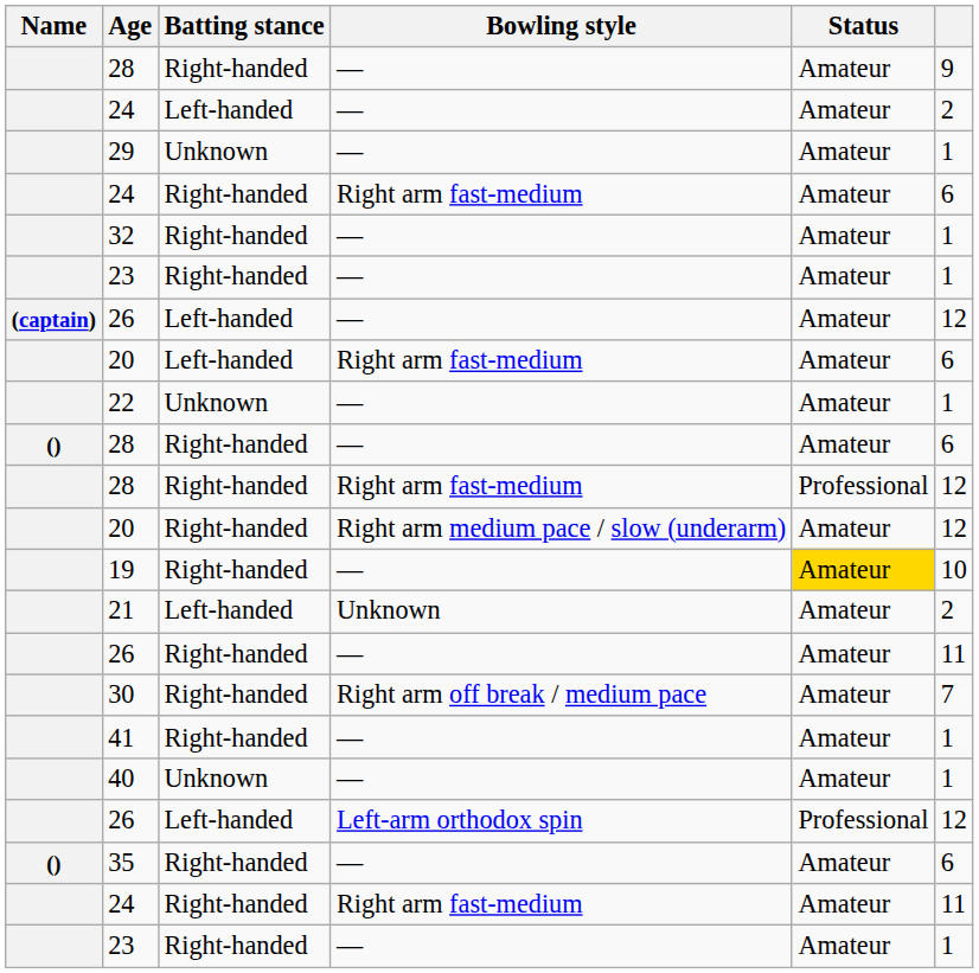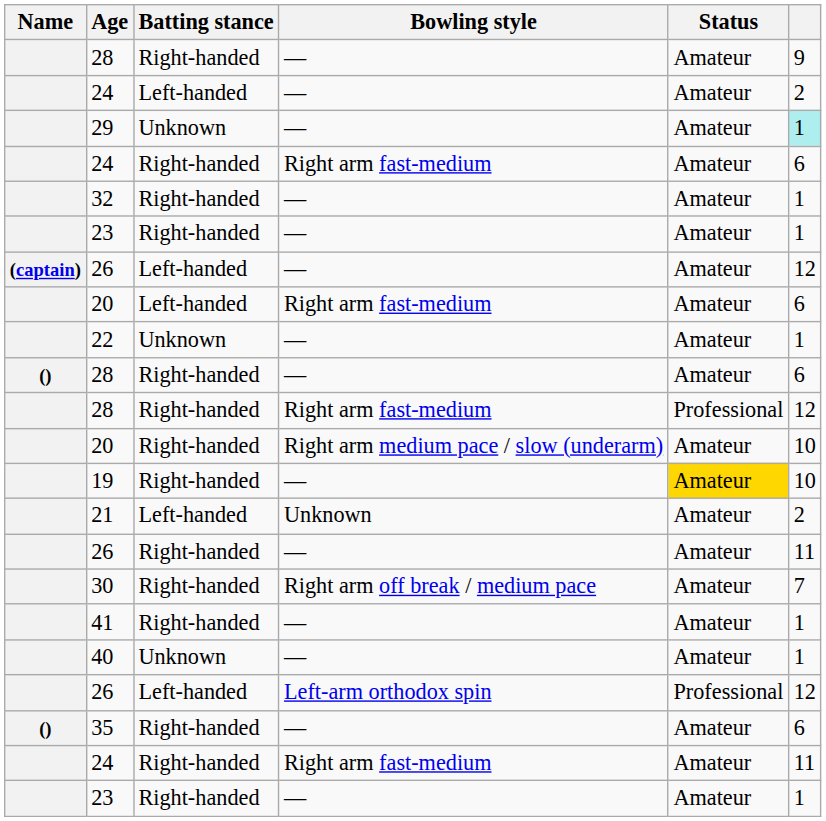 <table class="wikitable sortable plainrowheaders">
 <tr>
 <th scope="col">Name</th>
 <th scope="col">Age</th>
 <th scope="col">Batting stance</th>
 <th scope="col">Bowling style</th>
 <th scope="col">Status</th>
 <th scope="col"></th>
 </tr>
 <tr>
 <th scope="row"></th>
 <td>28</td>
 <td>Right-handed</td>
 <td>—</td>
 <td>Amateur</td>
 <td>9</td>
 </tr>
 <tr>
 <th scope="row"></th>
 <td>24</td>
 <td>Left-handed</td>
 <td>—</td>
 <td>Amateur</td>
 <td>2</td>
 </tr>
 <tr>
 <th scope="row"></th>
 <td>29</td>
 <td>Unknown</td>
 <td>—</td>
 <td>Amateur</td>
-<td>1</td>
+<td style="background: paleturquoise;">1</td>
 </tr>
 <tr>
 <th scope="row"></th>
 <td>24</td>
 <td>Right-handed</td>
 <td>Right arm <a href='#'>fast-medium</a></td>
 <td>Amateur</td>
 <td>6</td>
 </tr>
 <tr>
 <th scope="row"></th>
 <td>32</td>
 <td>Right-handed</td>
 <td>—</td>
 <td>Amateur</td>
 <td>1</td>
 </tr>
 <tr>
 <th scope="row"></th>
 <td>23</td>
 <td>Right-handed</td>
 <td>—</td>
 <td>Amateur</td>
 <td>1</td>
 </tr>
 <tr>
 <th scope="row"> <small>(<a href='#'>captain</a>)</small></th>
 <td>26</td>
 <td>Left-handed</td>
 <td>—</td>
 <td>Amateur</td>
 <td>12</td>
 </tr>
 <tr>
 <th scope="row"></th>
 <td>20</td>
 <td>Left-handed</td>
 <td>Right arm <a href='#'>fast-medium</a></td>
 <td>Amateur</td>
 <td>6</td>
 </tr>
 <tr>
 <th scope="row"></th>
 <td>22</td>
 <td>Unknown</td>
 <td>—</td>
 <td>Amateur</td>
 <td>1</td>
 </tr>
 <tr>
 <th scope="row"> <small>()</small></th>
 <td>28</td>
 <td>Right-handed</td>
 <td>—</td>
 <td>Amateur</td>
 <td>6</td>
 </tr>
 <tr>
 <th scope="row"></th>
 <td>28</td>
 <td>Right-handed</td>
 <td>Right arm <a href='#'>fast-medium</a></td>
 <td>Professional</td>
 <td>12</td>
 </tr>
 <tr>
 <th scope="row"></th>
 <td>20</td>
 <td>Right-handed</td>
 <td>Right arm <a href='#'>medium pace</a> / <a href='#'>slow (underarm)</a></td>
 <td>Amateur</td>
-<td>12</td>
+<td>10</td>
 </tr>
 <tr>
 <th scope="row"></th>
 <td>19</td>
 <td>Right-handed</td>
 <td>—</td>
 <td style="background: gold;">Amateur</td>
 <td>10</td>
 </tr>
 <tr>
 <th scope="row"></th>
 <td>21</td>
 <td>Left-handed</td>
 <td>Unknown</td>
 <td>Amateur</td>
 <td>2</td>
 </tr>
 <tr>
 <th scope="row"></th>
 <td>26</td>
 <td>Right-handed</td>
 <td>—</td>
 <td>Amateur</td>
 <td>11</td>
 </tr>
 <tr>
 <th scope="row"></th>
 <td>30</td>
 <td>Right-handed</td>
 <td>Right arm <a href='#'>off break</a> / <a href='#'>medium pace</a></td>
 <td>Amateur</td>
 <td>7</td>
 </tr>
 <tr>
 <th scope="row"></th>
 <td>41</td>
 <td>Right-handed</td>
 <td>—</td>
 <td>Amateur</td>
 <td>1</td>
 </tr>
 <tr>
 <th scope="row"></th>
 <td>40</td>
 <td>Unknown</td>
 <td>—</td>
 <td>Amateur</td>
 <td>1</td>
 </tr>
 <tr>
 <th scope="row"></th>
 <td>26</td>
 <td>Left-handed</td>
 <td><a href='#'>Left-arm orthodox spin</a></td>
 <td>Professional</td>
 <td>12</td>
 </tr>
 <tr>
 <th scope="row"> <small>()</small></th>
 <td>35</td>
 <td>Right-handed</td>
 <td>—</td>
 <td>Amateur</td>
 <td>6</td>
 </tr>
 <tr>
 <th scope="row"></th>
 <td>24</td>
 <td>Right-handed</td>
 <td>Right arm <a href='#'>fast-medium</a></td>
 <td>Amateur</td>
 <td>11</td>
 </tr>
 <tr>
 <th scope="row"></th>
 <td>23</td>
 <td>Right-handed</td>
 <td>—</td>
 <td>Amateur</td>
 <td>1</td>
 </tr>
 </table>
